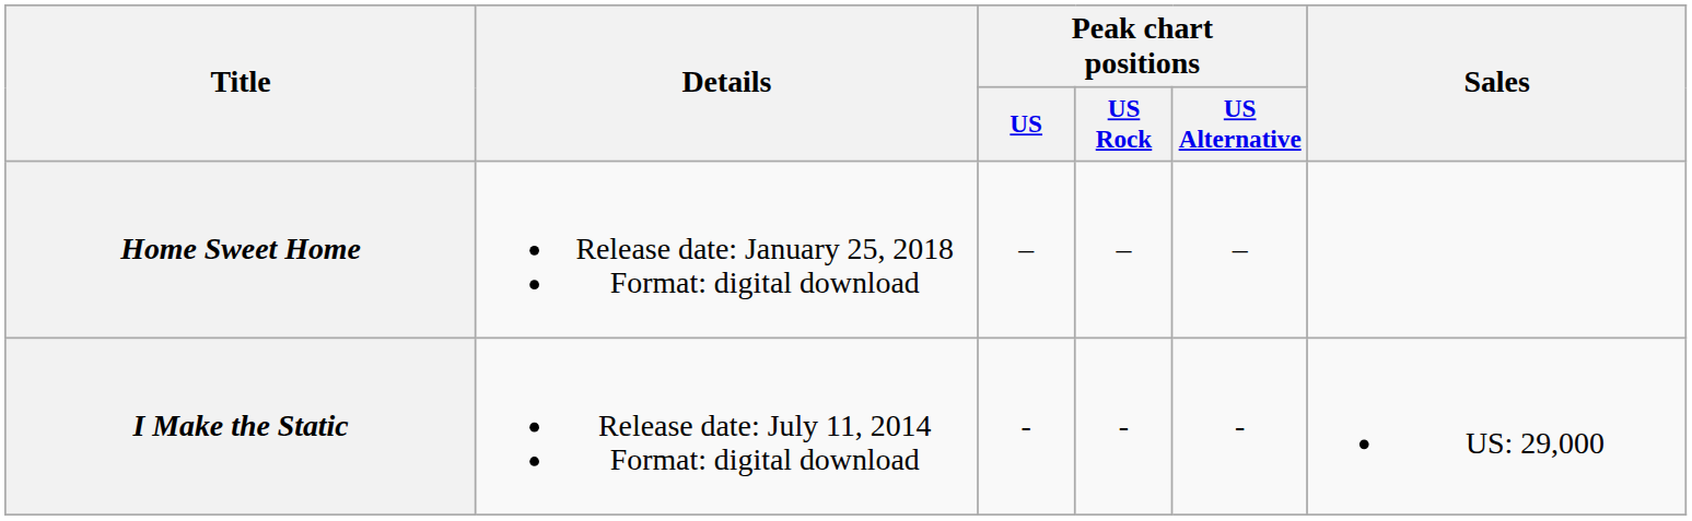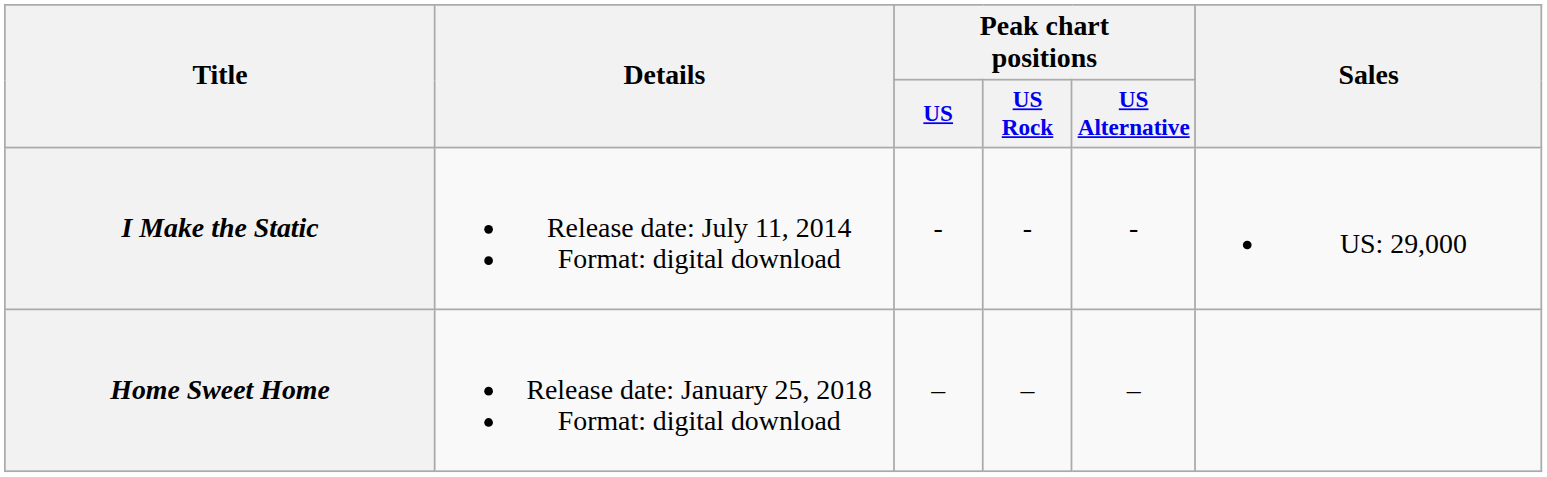 <table class="wikitable plainrowheaders" style="text-align:center;">
 <tr>
 <th rowspan="2" style="width:15em;">Title</th>
 <th rowspan="2" style="width:16em;">Details</th>
 <th colspan="3">Peak chart<br>positions</th>
 <th rowspan="2" style="width:12em;">Sales</th>
 </tr>
 <tr style="font-size:smaller;">
 <th style="width:45px;"><a href='#'>US</a><br></th>
 <th style="width:45px;"><a href='#'>US Rock</a><br></th>
 <th style="width:45px;"><a href='#'>US Alternative</a><br></th>
 </tr>
 <tr>
+<th scope="row"><em>I Make the Static</em></th>
+<td><br><ul><li>Release date: July 11, 2014</li><li>Format: digital download</li></ul></td>
+<td>-</td>
+<td>-</td>
+<td>-</td>
+<td><br><ul><li>US: 29,000</li></ul></td>
+</tr>
+<tr>
 <th scope="row"><em>Home Sweet Home</em></th>
 <td><br><ul><li>Release date: January 25, 2018</li><li>Format: digital download</li></ul></td>
 <td>–</td>
 <td>–</td>
 <td>–</td>
 <td></td>
 </tr>
-<tr>
-<th scope="row"><em>I Make the Static</em></th>
-<td><br><ul><li>Release date: July 11, 2014</li><li>Format: digital download</li></ul></td>
-<td>-</td>
-<td>-</td>
-<td>-</td>
-<td><br><ul><li>US: 29,000</li></ul></td>
-</tr>
 </table>
